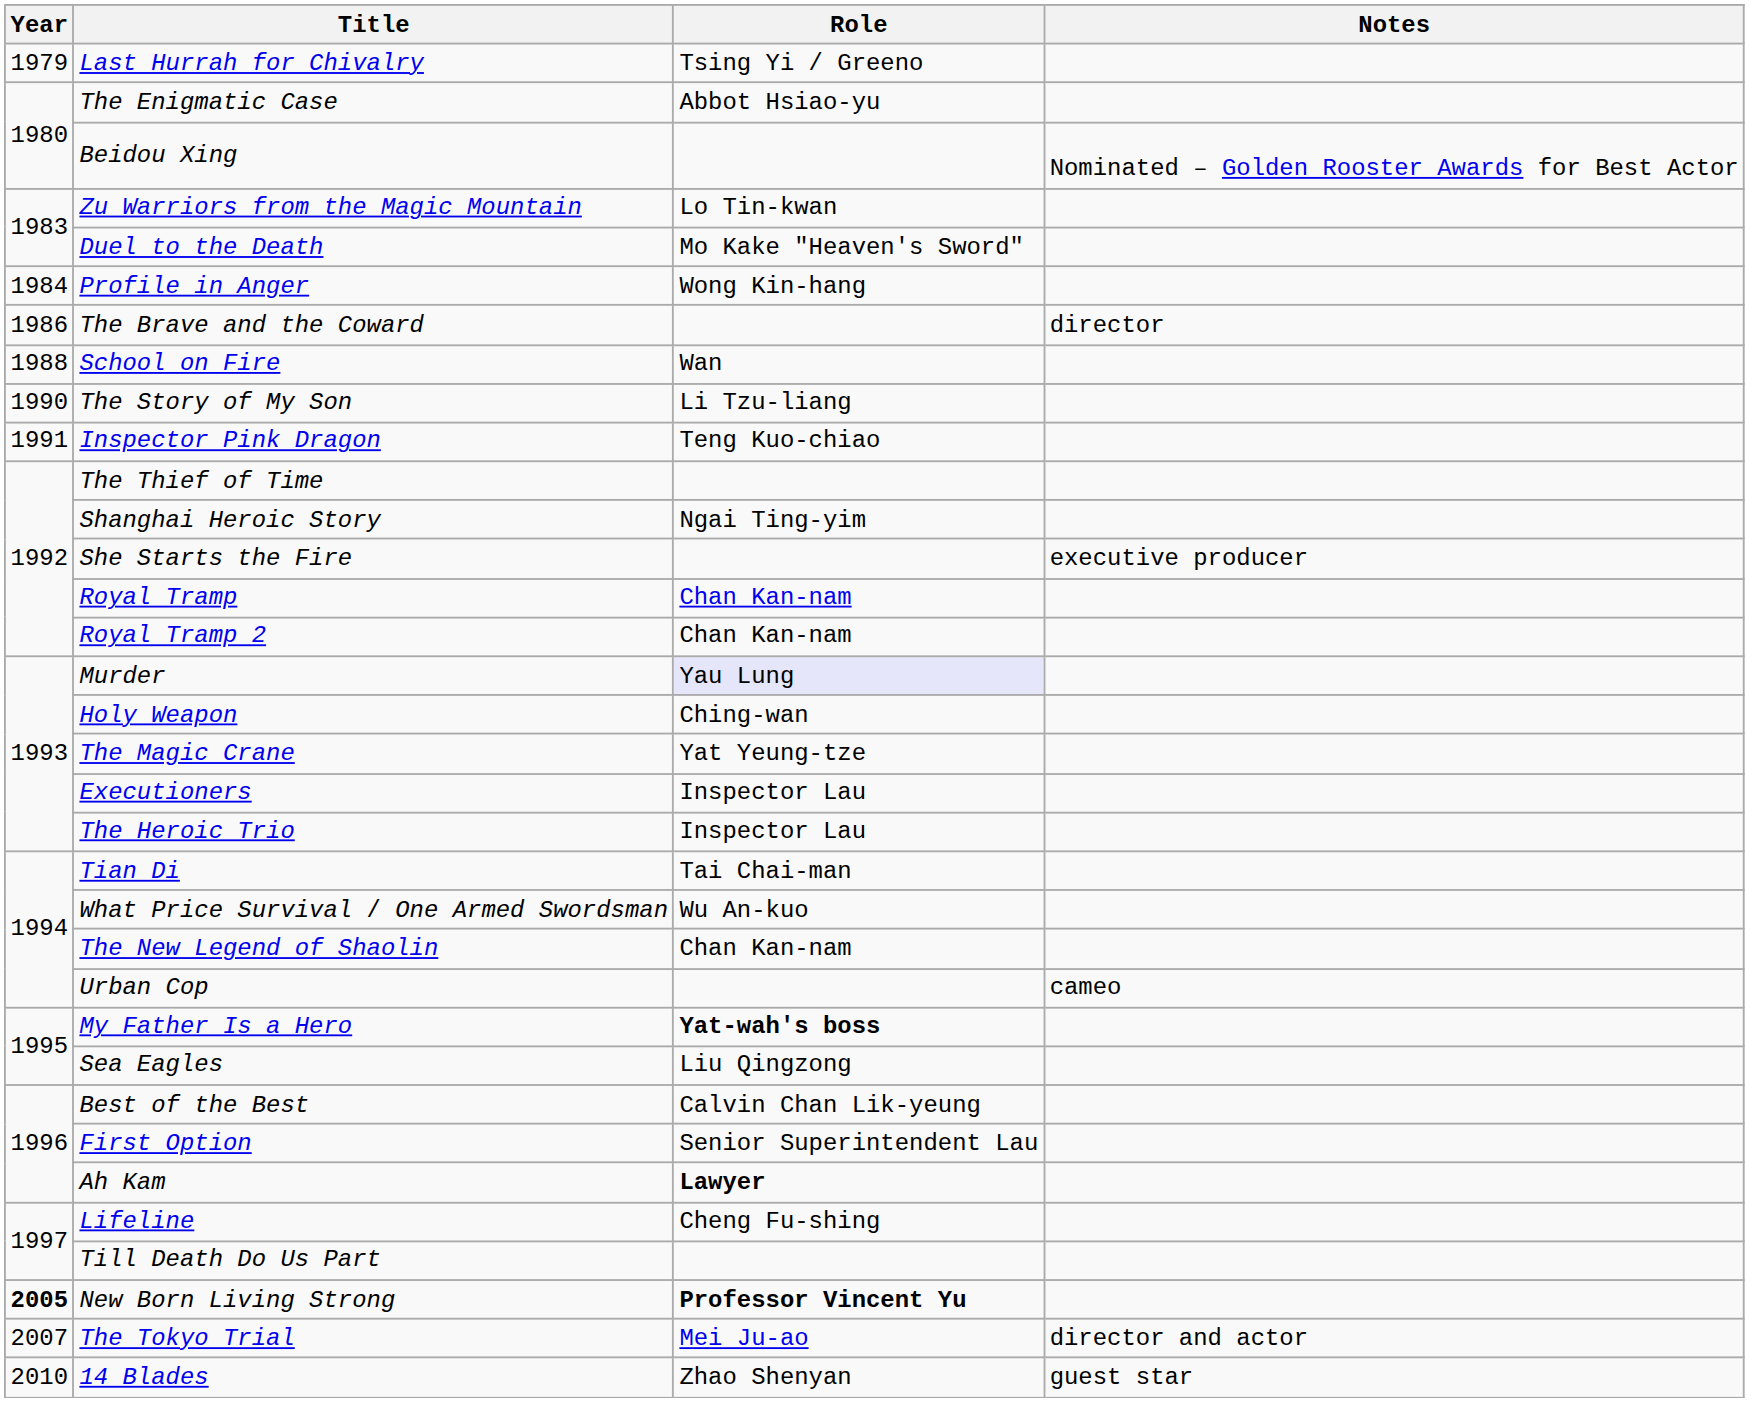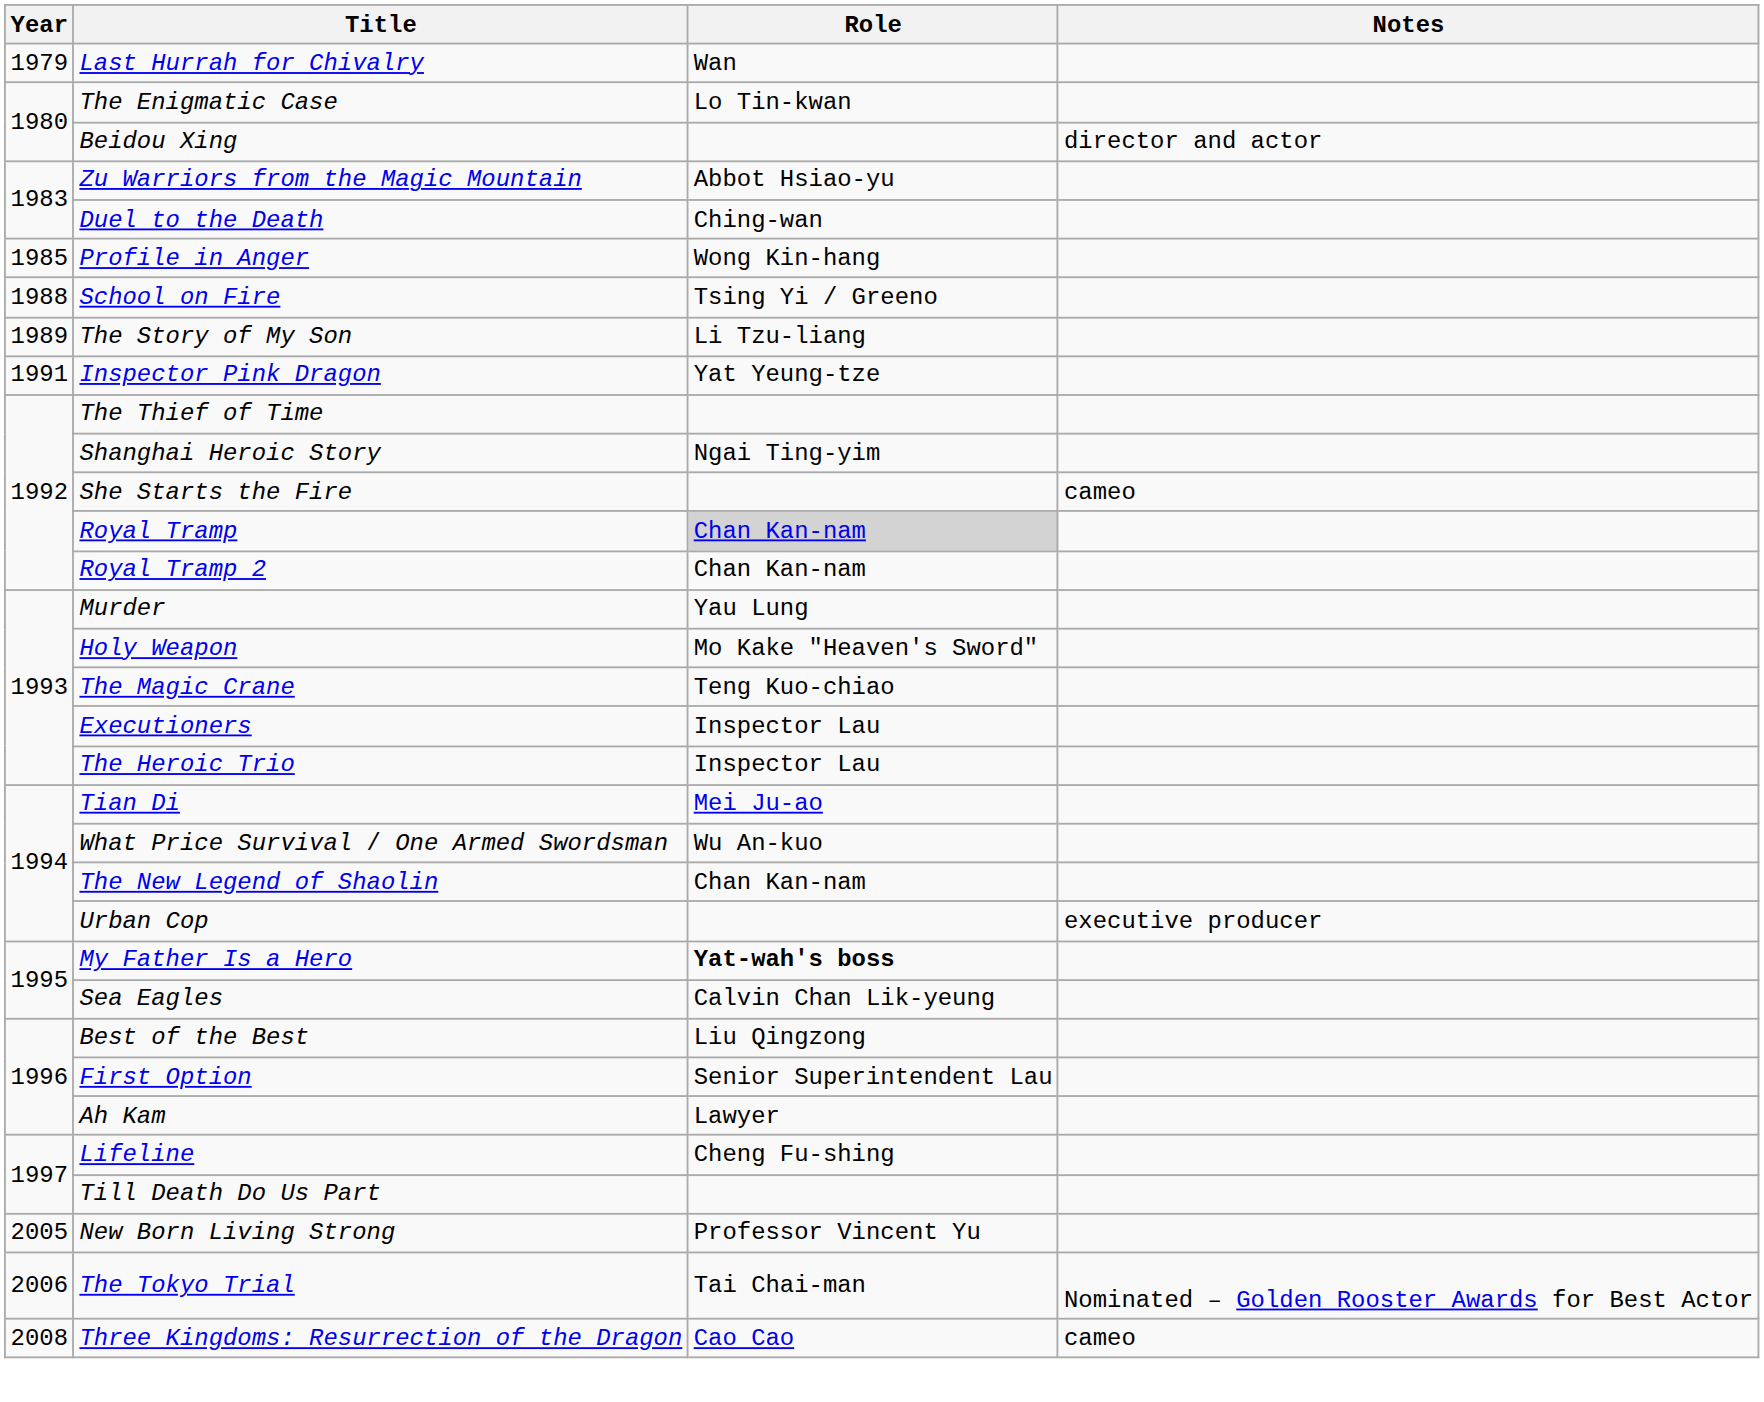 <table class="wikitable">
 <tr>
 <th>Year</th>
 <th>Title</th>
 <th>Role</th>
 <th>Notes</th>
 </tr>
 <tr>
 <td>1979</td>
 <td><em><a href='#'>Last Hurrah for Chivalry</a></em></td>
-<td>Tsing Yi / Greeno</td>
+<td>Wan</td>
 <td></td>
 </tr>
 <tr>
 <td rowspan=2>1980</td>
 <td><em>The Enigmatic Case</em></td>
-<td>Abbot Hsiao-yu</td>
+<td>Lo Tin-kwan</td>
 <td></td>
 </tr>
 <tr>
 <td><em>Beidou Xing</em></td>
 <td></td>
-<td><br>Nominated – <a href='#'>Golden Rooster Awards</a> for Best Actor</td>
+<td>director and actor</td>
 </tr>
 <tr>
 <td rowspan=2>1983</td>
 <td><em><a href='#'>Zu Warriors from the Magic Mountain</a></em></td>
-<td>Lo Tin-kwan</td>
+<td>Abbot Hsiao-yu</td>
 <td></td>
 </tr>
 <tr>
 <td><em><a href='#'>Duel to the Death</a></em></td>
-<td>Mo Kake "Heaven's Sword"</td>
+<td>Ching-wan</td>
 <td></td>
 </tr>
 <tr>
-<td>1984</td>
+<td>1985</td>
 <td><em><a href='#'>Profile in Anger</a></em></td>
 <td>Wong Kin-hang</td>
 <td></td>
 </tr>
 <tr>
-<td>1986</td>
-<td><em>The Brave and the Coward</em></td>
-<td></td>
-<td>director</td>
-</tr>
-<tr>
 <td>1988</td>
 <td><em><a href='#'>School on Fire</a></em></td>
-<td>Wan</td>
+<td>Tsing Yi / Greeno</td>
 <td></td>
 </tr>
 <tr>
-<td>1990</td>
+<td>1989</td>
 <td><em>The Story of My Son</em></td>
 <td>Li Tzu-liang</td>
 <td></td>
 </tr>
 <tr>
 <td>1991</td>
 <td><em><a href='#'>Inspector Pink Dragon</a></em></td>
-<td>Teng Kuo-chiao</td>
+<td>Yat Yeung-tze</td>
 <td></td>
 </tr>
 <tr>
 <td rowspan=5>1992</td>
 <td><em>The Thief of Time</em></td>
 <td></td>
 <td></td>
 </tr>
 <tr>
 <td><em>Shanghai Heroic Story</em></td>
 <td>Ngai Ting-yim</td>
 <td></td>
 </tr>
 <tr>
 <td><em>She Starts the Fire</em></td>
 <td></td>
-<td>executive producer</td>
+<td>cameo</td>
 </tr>
 <tr>
 <td><em><a href='#'>Royal Tramp</a></em></td>
-<td><a href='#'>Chan Kan-nam</a></td>
+<td style="background: lightgrey;"><a href='#'>Chan Kan-nam</a></td>
 <td></td>
 </tr>
 <tr>
 <td><em><a href='#'>Royal Tramp 2</a></em></td>
 <td>Chan Kan-nam</td>
 <td></td>
 </tr>
 <tr>
 <td rowspan=5>1993</td>
 <td><em>Murder</em></td>
-<td style="background: lavender;">Yau Lung</td>
+<td>Yau Lung</td>
 <td></td>
 </tr>
 <tr>
 <td><em><a href='#'>Holy Weapon</a></em></td>
-<td>Ching-wan</td>
+<td>Mo Kake "Heaven's Sword"</td>
 <td></td>
 </tr>
 <tr>
 <td><em><a href='#'>The Magic Crane</a></em></td>
-<td>Yat Yeung-tze</td>
+<td>Teng Kuo-chiao</td>
 <td></td>
 </tr>
 <tr>
 <td><em><a href='#'>Executioners</a></em></td>
 <td>Inspector Lau</td>
 <td></td>
 </tr>
 <tr>
 <td><em><a href='#'>The Heroic Trio</a></em></td>
 <td>Inspector Lau</td>
 <td></td>
 </tr>
 <tr>
 <td rowspan=4>1994</td>
 <td><em><a href='#'>Tian Di</a></em></td>
-<td>Tai Chai-man</td>
+<td><a href='#'>Mei Ju-ao</a></td>
 <td></td>
 </tr>
 <tr>
 <td><em>What Price Survival</em> / <em>One Armed Swordsman</em></td>
 <td>Wu An-kuo</td>
 <td></td>
 </tr>
 <tr>
 <td><em><a href='#'>The New Legend of Shaolin</a></em></td>
 <td>Chan Kan-nam</td>
 <td></td>
 </tr>
 <tr>
 <td><em>Urban Cop</em></td>
 <td></td>
-<td>cameo</td>
+<td>executive producer</td>
 </tr>
 <tr>
 <td rowspan=2>1995</td>
 <td><em><a href='#'>My Father Is a Hero</a></em></td>
 <td><strong>Yat-wah's boss</strong></td>
 <td></td>
 </tr>
 <tr>
 <td><em>Sea Eagles</em></td>
-<td>Liu Qingzong</td>
+<td>Calvin Chan Lik-yeung</td>
 <td></td>
 </tr>
 <tr>
 <td rowspan=3>1996</td>
 <td><em>Best of the Best</em></td>
-<td>Calvin Chan Lik-yeung</td>
+<td>Liu Qingzong</td>
 <td></td>
 </tr>
 <tr>
 <td><em><a href='#'>First Option</a></em></td>
 <td>Senior Superintendent Lau</td>
 <td></td>
 </tr>
 <tr>
 <td><em>Ah Kam</em></td>
-<td><strong>Lawyer</strong></td>
+<td>Lawyer</td>
 <td></td>
 </tr>
 <tr>
 <td rowspan=2>1997</td>
 <td><em><a href='#'>Lifeline</a></em></td>
 <td>Cheng Fu-shing</td>
 <td></td>
 </tr>
 <tr>
 <td><em>Till Death Do Us Part</em></td>
 <td></td>
 <td></td>
 </tr>
 <tr>
-<td><strong>2005</strong></td>
+<td>2005</td>
 <td><em>New Born Living Strong</em></td>
-<td><strong>Professor Vincent Yu</strong></td>
+<td>Professor Vincent Yu</td>
 <td></td>
 </tr>
 <tr>
-<td>2007</td>
+<td>2006</td>
 <td><em><a href='#'>The Tokyo Trial</a></em></td>
-<td><a href='#'>Mei Ju-ao</a></td>
-<td>director and actor</td>
+<td>Tai Chai-man</td>
+<td><br>Nominated – <a href='#'>Golden Rooster Awards</a> for Best Actor</td>
 </tr>
 <tr>
-<td>2010</td>
-<td><em><a href='#'>14 Blades</a></em></td>
-<td>Zhao Shenyan</td>
-<td>guest star</td>
+<td>2008</td>
+<td><em><a href='#'>Three Kingdoms: Resurrection of the Dragon</a></em></td>
+<td><a href='#'>Cao Cao</a></td>
+<td>cameo</td>
 </tr>
 </table>
